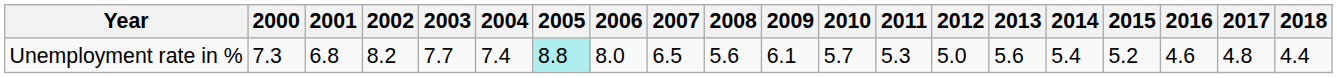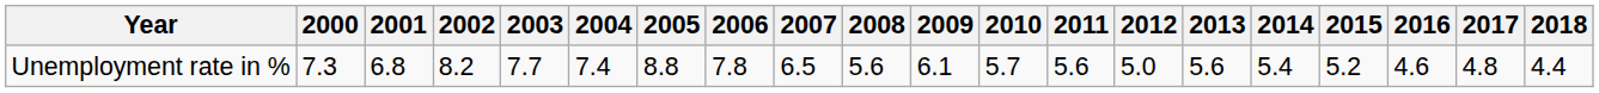 <table class="wikitable">
 <tr>
 <th>Year</th>
 <th>2000</th>
 <th>2001</th>
 <th>2002</th>
 <th>2003</th>
 <th>2004</th>
 <th>2005</th>
 <th>2006</th>
 <th>2007</th>
 <th>2008</th>
 <th>2009</th>
 <th>2010</th>
 <th>2011</th>
 <th>2012</th>
 <th>2013</th>
 <th>2014</th>
 <th>2015</th>
 <th>2016</th>
 <th>2017</th>
 <th>2018</th>
 </tr>
 <tr>
 <td>Unemployment rate in %</td>
 <td>7.3</td>
 <td>6.8</td>
 <td>8.2</td>
 <td>7.7</td>
 <td>7.4</td>
-<td style="background: paleturquoise;">8.8</td>
-<td>8.0</td>
+<td>8.8</td>
+<td>7.8</td>
 <td>6.5</td>
 <td>5.6</td>
 <td>6.1</td>
 <td>5.7</td>
-<td>5.3</td>
+<td>5.6</td>
 <td>5.0</td>
 <td>5.6</td>
 <td>5.4</td>
 <td>5.2</td>
 <td>4.6</td>
 <td>4.8</td>
 <td>4.4</td>
 </tr>
 </table>
